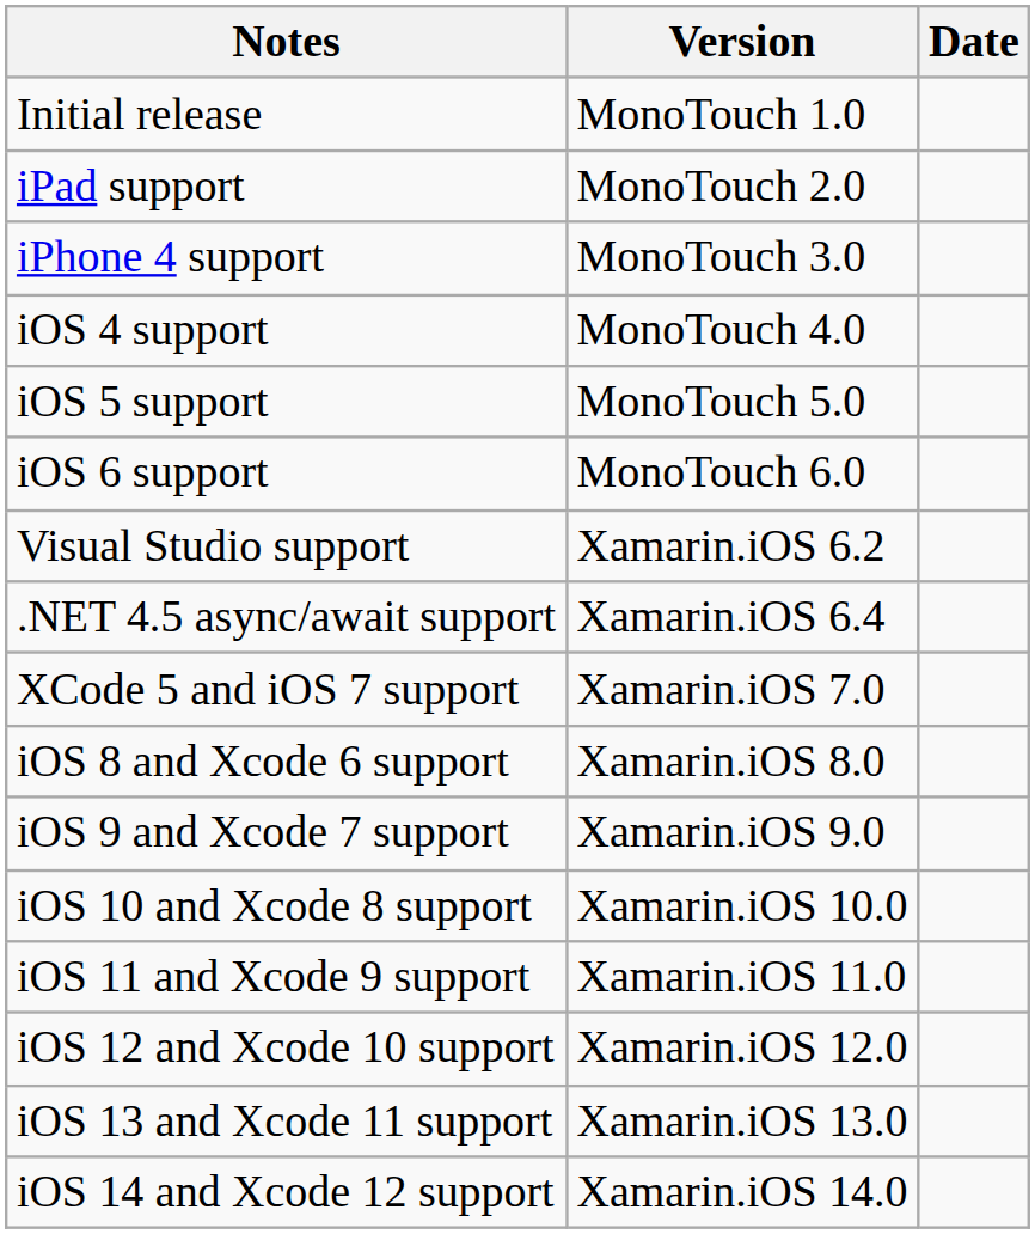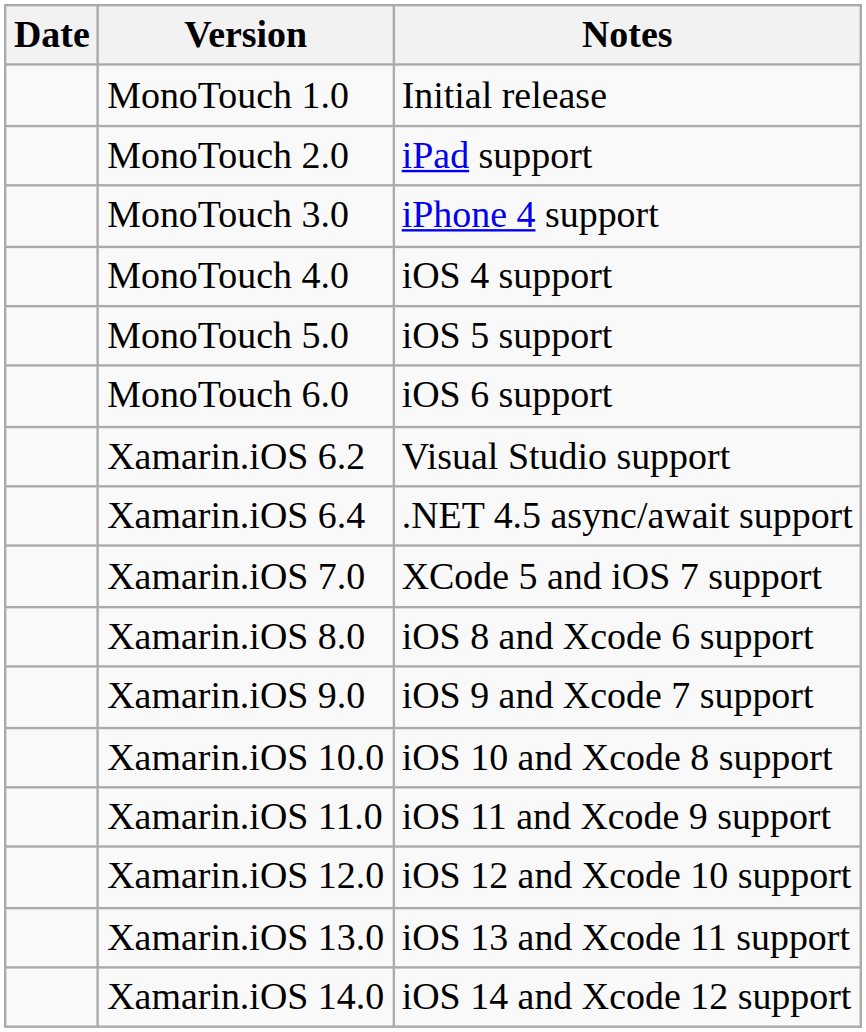 <table class="wikitable sortable defaultright">
 <tr>
+<th>Date</th>
+<th>Version</th>
 <th>Notes</th>
-<th>Version</th>
-<th>Date</th>
 </tr>
 <tr>
+<td></td>
+<td>MonoTouch 1.0</td>
 <td>Initial release</td>
-<td>MonoTouch 1.0</td>
-<td></td>
 </tr>
 <tr>
+<td></td>
+<td>MonoTouch 2.0</td>
 <td><a href='#'>iPad</a> support</td>
-<td>MonoTouch 2.0</td>
-<td></td>
 </tr>
 <tr>
+<td></td>
+<td>MonoTouch 3.0</td>
 <td><a href='#'>iPhone 4</a> support</td>
-<td>MonoTouch 3.0</td>
-<td></td>
 </tr>
 <tr>
+<td></td>
+<td>MonoTouch 4.0</td>
 <td>iOS 4 support</td>
-<td>MonoTouch 4.0</td>
-<td></td>
 </tr>
 <tr>
+<td></td>
+<td>MonoTouch 5.0</td>
 <td>iOS 5 support</td>
-<td>MonoTouch 5.0</td>
-<td></td>
 </tr>
 <tr>
+<td></td>
+<td>MonoTouch 6.0</td>
 <td>iOS 6 support</td>
-<td>MonoTouch 6.0</td>
-<td></td>
 </tr>
 <tr>
+<td></td>
+<td>Xamarin.iOS 6.2</td>
 <td>Visual Studio support</td>
-<td>Xamarin.iOS 6.2</td>
-<td></td>
 </tr>
 <tr>
+<td></td>
+<td>Xamarin.iOS 6.4</td>
 <td>.NET 4.5 async/await support</td>
-<td>Xamarin.iOS 6.4</td>
-<td></td>
 </tr>
 <tr>
+<td></td>
+<td>Xamarin.iOS 7.0</td>
 <td>XCode 5 and iOS 7 support</td>
-<td>Xamarin.iOS 7.0</td>
-<td></td>
 </tr>
 <tr>
+<td></td>
+<td>Xamarin.iOS 8.0</td>
 <td>iOS 8 and Xcode 6 support</td>
-<td>Xamarin.iOS 8.0</td>
-<td></td>
 </tr>
 <tr>
+<td></td>
+<td>Xamarin.iOS 9.0</td>
 <td>iOS 9 and Xcode 7 support</td>
-<td>Xamarin.iOS 9.0</td>
-<td></td>
 </tr>
 <tr>
+<td></td>
+<td>Xamarin.iOS 10.0</td>
 <td>iOS 10 and Xcode 8 support</td>
-<td>Xamarin.iOS 10.0</td>
-<td></td>
 </tr>
 <tr>
+<td></td>
+<td>Xamarin.iOS 11.0</td>
 <td>iOS 11 and Xcode 9 support</td>
-<td>Xamarin.iOS 11.0</td>
-<td></td>
 </tr>
 <tr>
+<td></td>
+<td>Xamarin.iOS 12.0</td>
 <td>iOS 12 and Xcode 10 support</td>
-<td>Xamarin.iOS 12.0</td>
-<td></td>
 </tr>
 <tr>
+<td></td>
+<td>Xamarin.iOS 13.0</td>
 <td>iOS 13 and Xcode 11 support</td>
-<td>Xamarin.iOS 13.0</td>
-<td></td>
 </tr>
 <tr>
+<td></td>
+<td>Xamarin.iOS 14.0</td>
 <td>iOS 14 and Xcode 12 support</td>
-<td>Xamarin.iOS 14.0</td>
-<td></td>
 </tr>
 </table>
